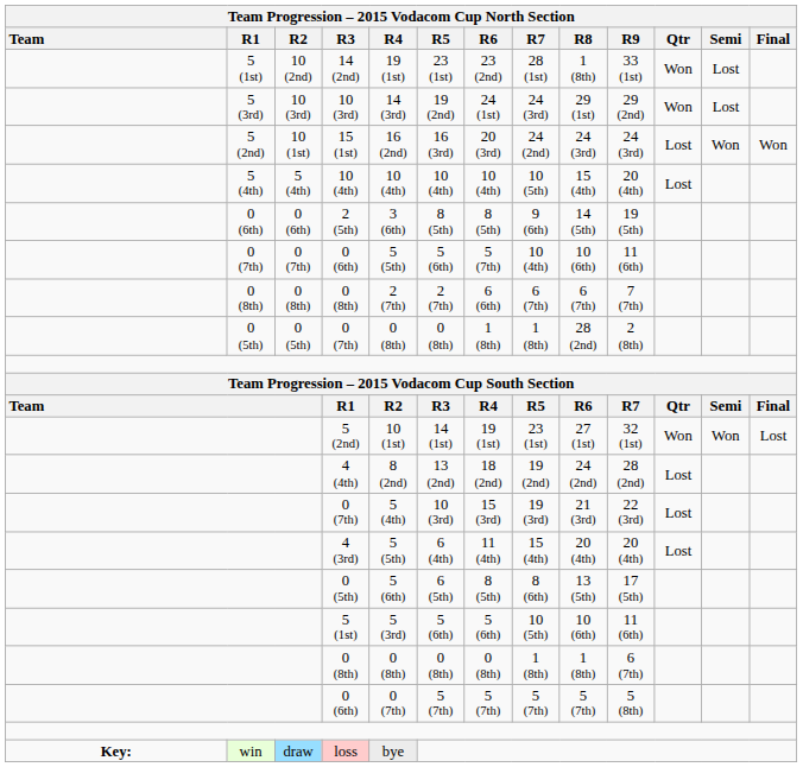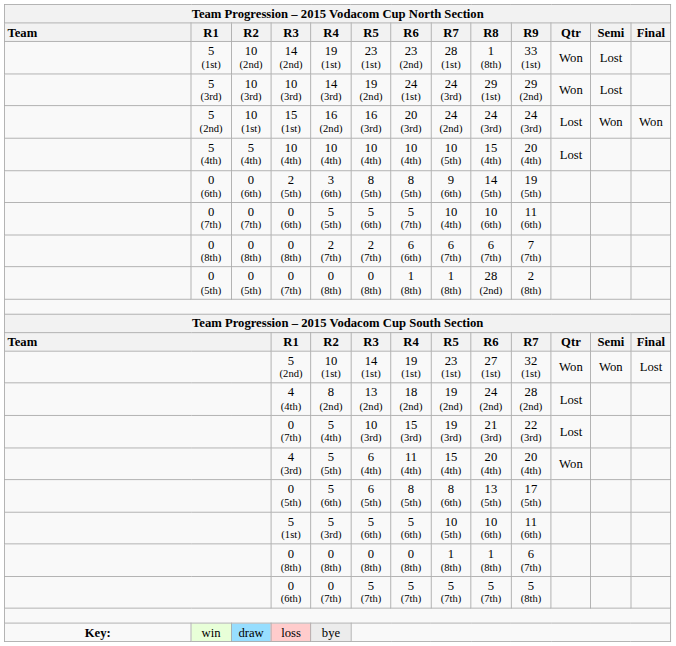 <table class="wikitable collapsible" style="text-align:center; line-height:100%; width:60%; font-size:90%">
 <tr>
 <th colspan=100%>Team Progression – 2015 Vodacom Cup North Section</th>
 </tr>
 <tr>
 <th style="text-align:left; width:28%;">Team</th>
 <th style="width:6%;">R1</th>
 <th style="width:6%;">R2</th>
 <th style="width:6%;">R3</th>
 <th style="width:6%;">R4</th>
 <th style="width:6%;">R5</th>
 <th style="width:6%;">R6</th>
 <th style="width:6%;">R7</th>
 <th style="width:6%;">R8</th>
 <th style="width:6%;">R9</th>
 <th style="width:6%;">Qtr</th>
 <th style="width:6%;">Semi</th>
 <th style="width:6%;">Final</th>
 </tr>
 <tr>
 <td align=left></td>
 <td>5 <br><small>(1st)</small></td>
 <td>10 <br><small>(2nd)</small></td>
 <td>14 <br><small>(2nd)</small></td>
 <td>19 <br><small>(1st)</small></td>
 <td>23 <br><small>(1st)</small></td>
 <td>23 <br><small>(2nd)</small></td>
 <td>28 <br><small>(1st)</small></td>
 <td>1 <br><small>(8th)</small></td>
 <td>33 <br><small>(1st)</small></td>
 <td>Won</td>
 <td>Lost</td>
 <td> </td>
 </tr>
 <tr>
 <td align=left></td>
 <td>5 <br><small>(3rd)</small></td>
 <td>10 <br><small>(3rd)</small></td>
 <td>10 <br><small>(3rd)</small></td>
 <td>14 <br><small>(3rd)</small></td>
 <td>19 <br><small>(2nd)</small></td>
 <td>24 <br><small>(1st)</small></td>
 <td>24 <br><small>(3rd)</small></td>
 <td>29 <br><small>(1st)</small></td>
 <td>29 <br><small>(2nd)</small></td>
 <td>Won</td>
 <td>Lost</td>
 <td> </td>
 </tr>
 <tr>
 <td align=left></td>
 <td>5 <br><small>(2nd)</small></td>
 <td>10 <br><small>(1st)</small></td>
 <td>15 <br><small>(1st)</small></td>
 <td>16 <br><small>(2nd)</small></td>
 <td>16 <br><small>(3rd)</small></td>
 <td>20 <br><small>(3rd)</small></td>
 <td>24 <br><small>(2nd)</small></td>
 <td>24 <br><small>(3rd)</small></td>
 <td>24 <br><small>(3rd)</small></td>
 <td>Lost</td>
 <td>Won</td>
 <td>Won</td>
 </tr>
 <tr>
 <td align=left></td>
 <td>5 <br><small>(4th)</small></td>
 <td>5 <br><small>(4th)</small></td>
 <td>10 <br><small>(4th)</small></td>
 <td>10 <br><small>(4th)</small></td>
 <td>10 <br><small>(4th)</small></td>
 <td>10 <br><small>(4th)</small></td>
 <td>10 <br><small>(5th)</small></td>
 <td>15 <br><small>(4th)</small></td>
 <td>20 <br><small>(4th)</small></td>
 <td>Lost</td>
 <td> </td>
 <td> </td>
 </tr>
 <tr>
 <td align=left></td>
 <td>0 <br><small>(6th)</small></td>
 <td>0 <br><small>(6th)</small></td>
 <td>2 <br><small>(5th)</small></td>
 <td>3 <br><small>(6th)</small></td>
 <td>8 <br><small>(5th)</small></td>
 <td>8 <br><small>(5th)</small></td>
 <td>9 <br><small>(6th)</small></td>
 <td>14 <br><small>(5th)</small></td>
 <td>19 <br><small>(5th)</small></td>
 <td> </td>
 <td> </td>
 <td> </td>
 </tr>
 <tr>
 <td align=left></td>
 <td>0 <br><small>(7th)</small></td>
 <td>0 <br><small>(7th)</small></td>
 <td>0 <br><small>(6th)</small></td>
 <td>5 <br><small>(5th)</small></td>
 <td>5 <br><small>(6th)</small></td>
 <td>5 <br><small>(7th)</small></td>
 <td>10 <br><small>(4th)</small></td>
 <td>10 <br><small>(6th)</small></td>
 <td>11 <br><small>(6th)</small></td>
 <td> </td>
 <td> </td>
 <td> </td>
 </tr>
 <tr>
 <td align=left></td>
 <td>0 <br><small>(8th)</small></td>
 <td>0 <br><small>(8th)</small></td>
 <td>0 <br><small>(8th)</small></td>
 <td>2 <br><small>(7th)</small></td>
 <td>2 <br><small>(7th)</small></td>
 <td>6 <br><small>(6th)</small></td>
 <td>6 <br><small>(7th)</small></td>
 <td>6 <br><small>(7th)</small></td>
 <td>7 <br><small>(7th)</small></td>
 <td> </td>
 <td> </td>
 <td> </td>
 </tr>
 <tr>
 <td align=left></td>
 <td>0 <br><small>(5th)</small></td>
 <td>0 <br><small>(5th)</small></td>
 <td>0 <br><small>(7th)</small></td>
 <td>0 <br><small>(8th)</small></td>
 <td>0 <br><small>(8th)</small></td>
 <td>1 <br><small>(8th)</small></td>
 <td>1 <br><small>(8th)</small></td>
 <td>28 <br><small>(2nd)</small></td>
 <td>2 <br><small>(8th)</small></td>
 <td> </td>
 <td> </td>
 <td> </td>
 </tr>
 <tr>
 <td colspan=100% style="height:10px"></td>
 </tr>
 <tr>
 <th colspan=100%>Team Progression – 2015 Vodacom Cup South Section</th>
 </tr>
 <tr>
 <th colspan=3 style="text-align:left">Team</th>
 <th>R1</th>
 <th>R2</th>
 <th>R3</th>
 <th>R4</th>
 <th>R5</th>
 <th>R6</th>
 <th>R7</th>
 <th>Qtr</th>
 <th>Semi</th>
 <th>Final</th>
 </tr>
 <tr>
 <td colspan=3 align=left></td>
 <td>5 <br><small>(2nd)</small></td>
 <td>10 <br><small>(1st)</small></td>
 <td>14 <br><small>(1st)</small></td>
 <td>19 <br><small>(1st)</small></td>
 <td>23 <br><small>(1st)</small></td>
 <td>27 <br><small>(1st)</small></td>
 <td>32 <br><small>(1st)</small></td>
 <td>Won</td>
 <td>Won</td>
 <td>Lost</td>
 </tr>
 <tr>
 <td colspan=3 align=left></td>
 <td>4 <br><small>(4th)</small></td>
 <td>8 <br><small>(2nd)</small></td>
 <td>13 <br><small>(2nd)</small></td>
 <td>18 <br><small>(2nd)</small></td>
 <td>19 <br><small>(2nd)</small></td>
 <td>24 <br><small>(2nd)</small></td>
 <td>28 <br><small>(2nd)</small></td>
 <td>Lost</td>
 <td> </td>
 <td> </td>
 </tr>
 <tr>
 <td colspan=3 align=left></td>
 <td>0 <br><small>(7th)</small></td>
 <td>5 <br><small>(4th)</small></td>
 <td>10 <br><small>(3rd)</small></td>
 <td>15 <br><small>(3rd)</small></td>
 <td>19 <br><small>(3rd)</small></td>
 <td>21 <br><small>(3rd)</small></td>
 <td>22 <br><small>(3rd)</small></td>
 <td>Lost</td>
 <td> </td>
 <td> </td>
 </tr>
 <tr>
 <td colspan=3 align=left></td>
 <td>4 <br><small>(3rd)</small></td>
 <td>5 <br><small>(5th)</small></td>
 <td>6 <br><small>(4th)</small></td>
 <td>11 <br><small>(4th)</small></td>
 <td>15 <br><small>(4th)</small></td>
 <td>20 <br><small>(4th)</small></td>
 <td>20 <br><small>(4th)</small></td>
-<td>Lost</td>
+<td>Won</td>
 <td> </td>
 <td> </td>
 </tr>
 <tr>
 <td colspan=3 align=left></td>
 <td>0 <br><small>(5th)</small></td>
 <td>5 <br><small>(6th)</small></td>
 <td>6 <br><small>(5th)</small></td>
 <td>8 <br><small>(5th)</small></td>
 <td>8 <br><small>(6th)</small></td>
 <td>13 <br><small>(5th)</small></td>
 <td>17 <br><small>(5th)</small></td>
 <td> </td>
 <td> </td>
 <td> </td>
 </tr>
 <tr>
 <td colspan=3 align=left></td>
 <td>5 <br><small>(1st)</small></td>
 <td>5 <br><small>(3rd)</small></td>
 <td>5 <br><small>(6th)</small></td>
 <td>5 <br><small>(6th)</small></td>
 <td>10 <br><small>(5th)</small></td>
 <td>10 <br><small>(6th)</small></td>
 <td>11 <br><small>(6th)</small></td>
 <td> </td>
 <td> </td>
 <td> </td>
 </tr>
 <tr>
 <td colspan=3 align=left></td>
 <td>0 <br><small>(8th)</small></td>
 <td>0 <br><small>(8th)</small></td>
 <td>0 <br><small>(8th)</small></td>
 <td>0 <br><small>(8th)</small></td>
 <td>1 <br><small>(8th)</small></td>
 <td>1 <br><small>(8th)</small></td>
 <td>6 <br><small>(7th)</small></td>
 <td> </td>
 <td> </td>
 <td> </td>
 </tr>
 <tr>
 <td colspan=3 align=left></td>
 <td>0 <br><small>(6th)</small></td>
 <td>0 <br><small>(7th)</small></td>
 <td>5 <br><small>(7th)</small></td>
 <td>5 <br><small>(7th)</small></td>
 <td>5 <br><small>(7th)</small></td>
 <td>5 <br><small>(7th)</small></td>
 <td>5 <br><small>(8th)</small></td>
 <td> </td>
 <td> </td>
 <td> </td>
 </tr>
 <tr>
 <td colspan=100% style="height:10px"></td>
 </tr>
 <tr>
 <td><strong>Key:</strong></td>
 <td style="background:#E8FFD8;">win</td>
 <td style="background:#97DEFF;">draw</td>
 <td style="background:#FFCCCC;">loss</td>
 <td style="background:#ECECEC;">bye</td>
 <td colspan=100%></td>
 </tr>
 </table>
